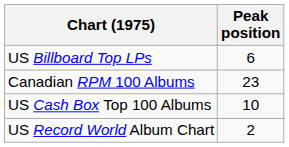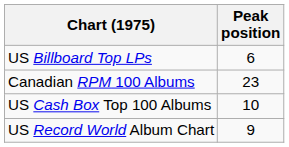 <table class="wikitable">
 <tr>
 <th>Chart (1975)</th>
 <th>Peak<br>position</th>
 </tr>
 <tr>
 <td>US <a href='#'><em>Billboard Top LPs</em></a></td>
 <td align="center">6</td>
 </tr>
 <tr>
 <td>Canadian <a href='#'><em>RPM</em> 100 Albums</a></td>
 <td align="center">23</td>
 </tr>
 <tr>
 <td>US <em><a href='#'>Cash Box</a></em> Top 100 Albums</td>
 <td align="center">10</td>
 </tr>
 <tr>
 <td>US <em><a href='#'>Record World</a></em> Album Chart</td>
-<td align="center">2</td>
+<td align="center">9</td>
 </tr>
 </table>
